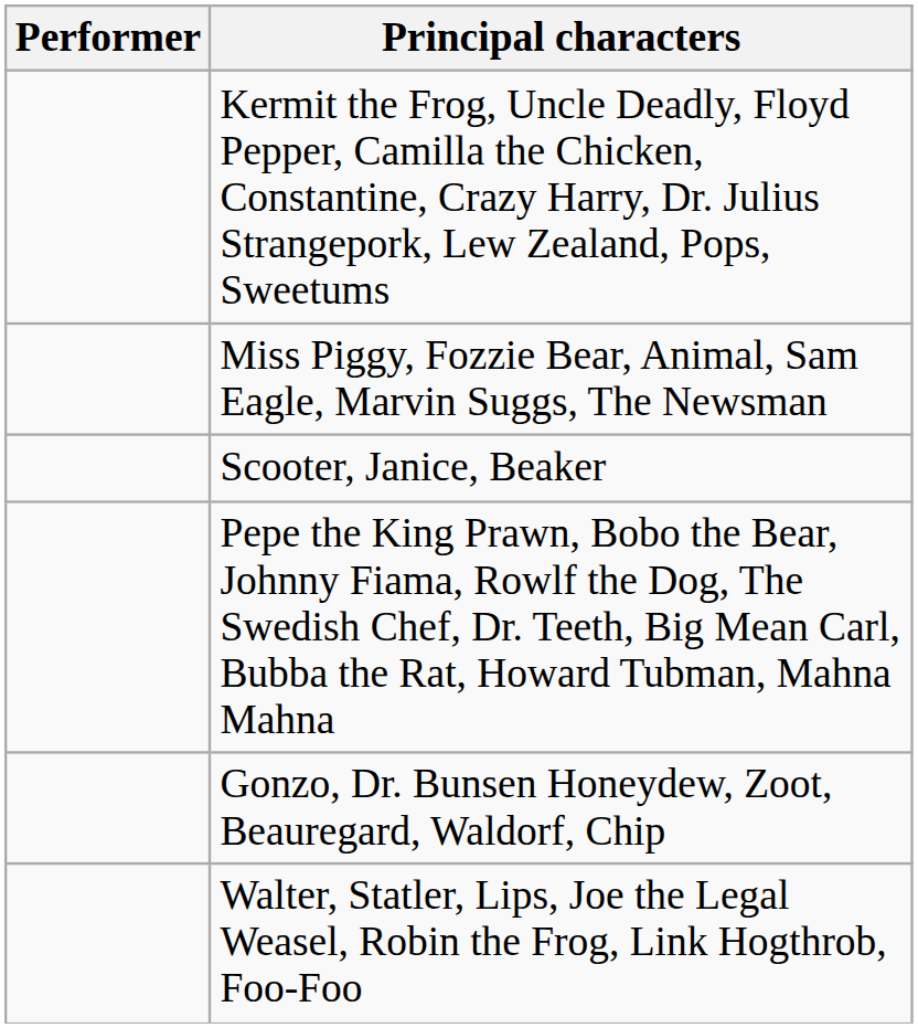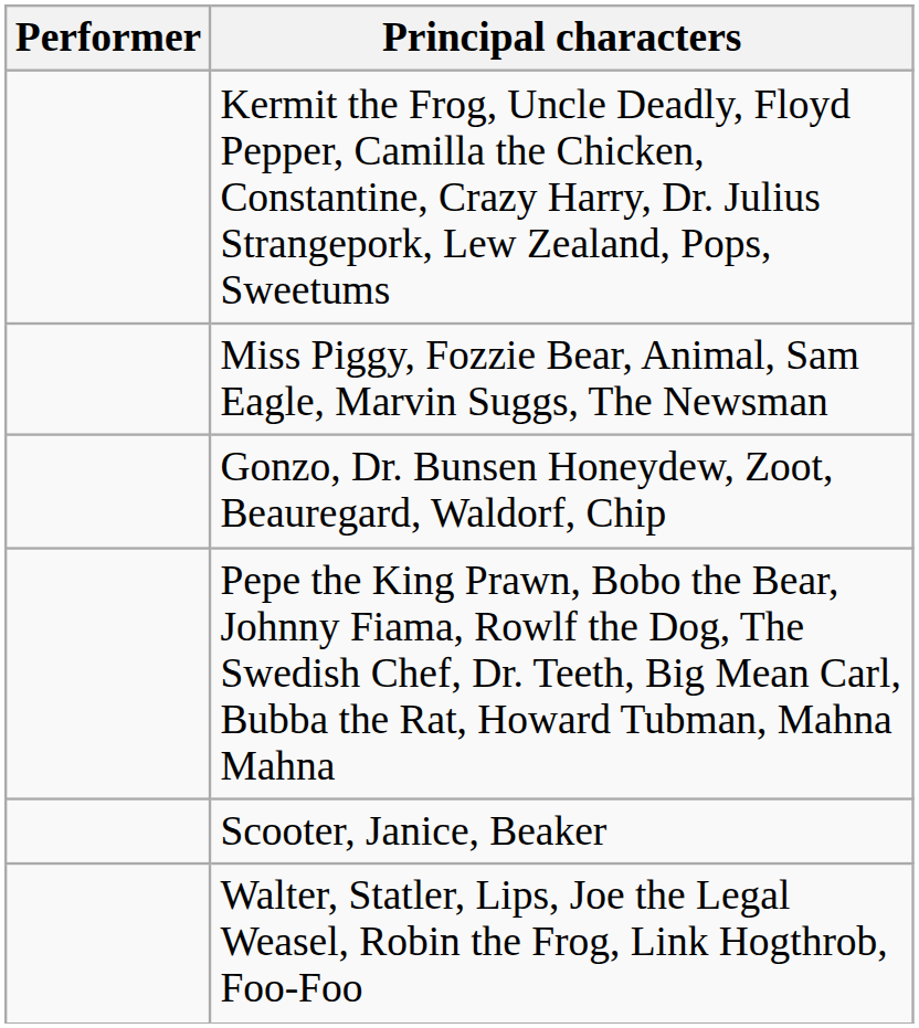 <table class="wikitable floatright sortable" style="max-width:22em;">
 <tr>
 <th scope="col">Performer</th>
 <th scope="col">Principal characters</th>
 </tr>
 <tr>
 <td></td>
 <td>Kermit the Frog, Uncle Deadly, Floyd Pepper, Camilla the Chicken, Constantine, Crazy Harry, Dr. Julius Strangepork, Lew Zealand, Pops, Sweetums</td>
 </tr>
 <tr>
 <td></td>
 <td>Miss Piggy, Fozzie Bear, Animal, Sam Eagle, Marvin Suggs, The Newsman</td>
 </tr>
 <tr>
 <td></td>
-<td>Scooter, Janice, Beaker</td>
+<td>Gonzo, Dr. Bunsen Honeydew, Zoot, Beauregard, Waldorf, Chip</td>
 </tr>
 <tr>
 <td></td>
 <td>Pepe the King Prawn, Bobo the Bear, Johnny Fiama, Rowlf the Dog, The Swedish Chef, Dr. Teeth, Big Mean Carl, Bubba the Rat, Howard Tubman, Mahna Mahna</td>
 </tr>
 <tr>
 <td></td>
-<td>Gonzo, Dr. Bunsen Honeydew, Zoot, Beauregard, Waldorf, Chip</td>
+<td>Scooter, Janice, Beaker</td>
 </tr>
 <tr>
 <td></td>
 <td>Walter, Statler, Lips, Joe the Legal Weasel, Robin the Frog, Link Hogthrob, Foo-Foo</td>
 </tr>
 </table>
